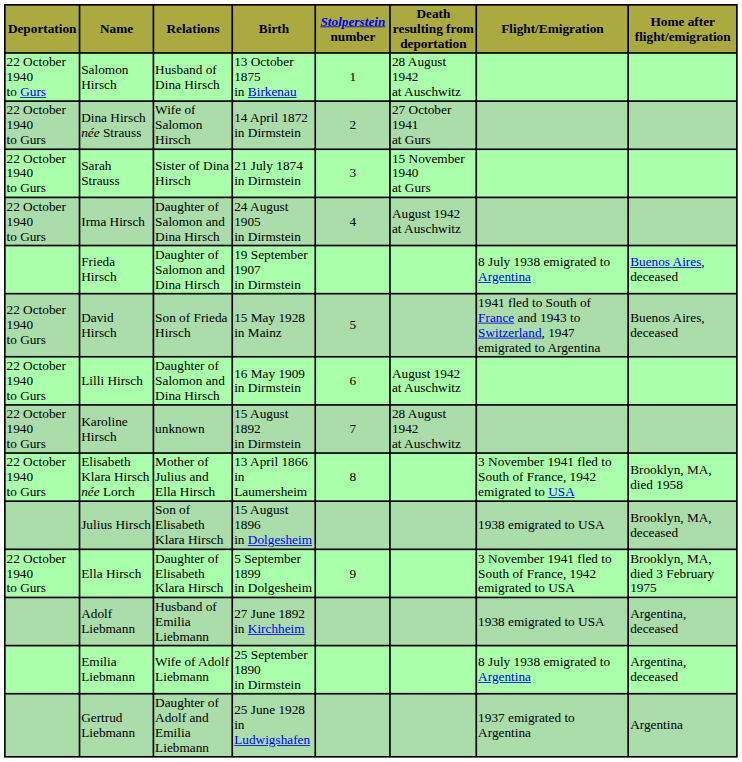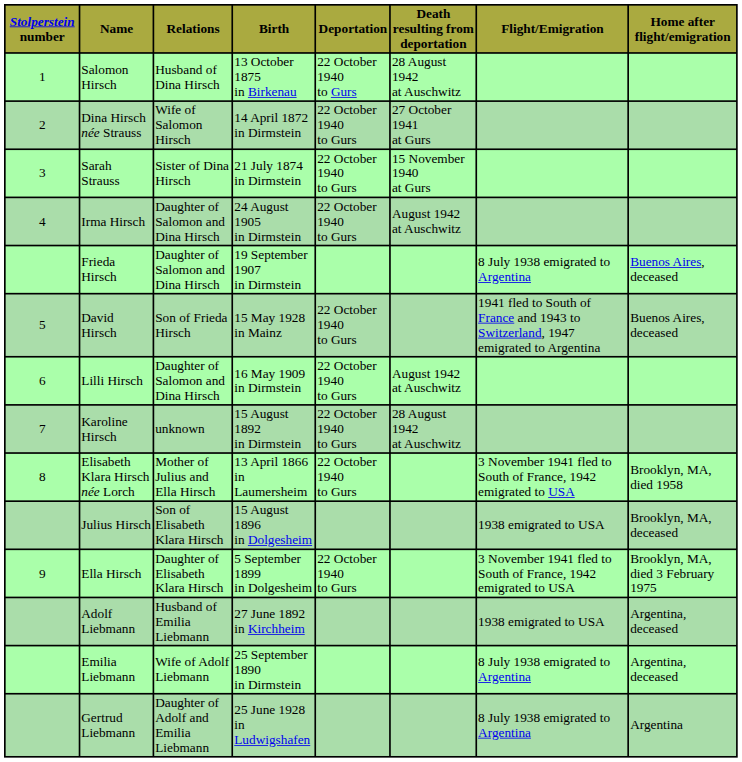 <table style="background-color:black; color:black">
 <tr style="background-color:#AAAA40;">
-<th>Deportation</th>
+<th style="text-align:center;"><a href='#'><em>Stolperstein</em></a> number</th>
 <th>Name</th>
 <th>Relations</th>
 <th>Birth</th>
-<th style="text-align:center;"><a href='#'><em>Stolperstein</em></a> number</th>
+<th>Deportation</th>
 <th>Death resulting from deportation</th>
 <th>Flight/Emigration</th>
 <th>Home after flight/emigration</th>
 </tr>
 <tr style="background-color:#AAFFAA;">
-<td>22 October 1940<br>to <a href='#'>Gurs</a></td>
+<td style="text-align:center;">1</td>
 <td>Salomon Hirsch</td>
 <td>Husband of Dina Hirsch</td>
 <td>13 October 1875<br>in <a href='#'>Birkenau</a></td>
-<td style="text-align:center;">1</td>
+<td>22 October 1940<br>to <a href='#'>Gurs</a></td>
 <td>28 August 1942<br>at Auschwitz</td>
 <td></td>
 <td></td>
 </tr>
 <tr style="background-color:#AADDAA;">
-<td>22 October 1940<br>to Gurs</td>
+<td style="text-align:center;">2</td>
 <td>Dina Hirsch<br><em>née</em> Strauss</td>
 <td>Wife of Salomon Hirsch</td>
 <td>14 April 1872<br>in Dirmstein</td>
-<td style="text-align:center;">2</td>
+<td>22 October 1940<br>to Gurs</td>
 <td>27 October 1941<br>at Gurs</td>
 <td></td>
 <td></td>
 </tr>
 <tr style="background-color:#AAFFAA;">
-<td>22 October 1940<br>to Gurs</td>
+<td style="text-align:center;">3</td>
 <td>Sarah Strauss</td>
 <td>Sister of Dina Hirsch</td>
 <td>21 July 1874<br>in Dirmstein</td>
-<td style="text-align:center;">3</td>
+<td>22 October 1940<br>to Gurs</td>
 <td>15 November 1940<br>at Gurs</td>
 <td></td>
 <td></td>
 </tr>
 <tr style="background-color:#AADDAA;">
-<td>22 October 1940<br>to Gurs</td>
+<td style="text-align:center;">4</td>
 <td>Irma Hirsch</td>
 <td>Daughter of Salomon and Dina Hirsch</td>
 <td>24 August 1905<br>in Dirmstein</td>
-<td style="text-align:center;">4</td>
+<td>22 October 1940<br>to Gurs</td>
 <td>August 1942<br>at Auschwitz</td>
 <td></td>
 <td></td>
 </tr>
 <tr style="background-color:#AAFFAA;">
 <td></td>
 <td>Frieda Hirsch</td>
 <td>Daughter of Salomon and Dina Hirsch</td>
 <td>19 September 1907<br>in Dirmstein</td>
 <td></td>
 <td></td>
 <td>8 July 1938 emigrated to <a href='#'>Argentina</a></td>
 <td><a href='#'>Buenos Aires</a>,<br>deceased</td>
 </tr>
 <tr style="background-color:#AADDAA;">
-<td>22 October 1940<br>to Gurs</td>
+<td style="text-align:center;">5</td>
 <td>David Hirsch</td>
 <td>Son of Frieda Hirsch</td>
 <td>15 May 1928<br>in Mainz</td>
-<td style="text-align:center;">5</td>
+<td>22 October 1940<br>to Gurs</td>
 <td></td>
 <td>1941 fled to South of <a href='#'>France</a> and 1943 to <a href='#'>Switzerland</a>, 1947 emigrated to Argentina</td>
 <td>Buenos Aires,<br>deceased</td>
 </tr>
 <tr style="background-color:#AAFFAA;">
-<td>22 October 1940<br>to Gurs</td>
+<td style="text-align:center;">6</td>
 <td>Lilli Hirsch</td>
 <td>Daughter of Salomon and Dina Hirsch</td>
 <td>16 May 1909<br>in Dirmstein</td>
-<td style="text-align:center;">6</td>
+<td>22 October 1940<br>to Gurs</td>
 <td>August 1942<br>at Auschwitz</td>
 <td></td>
 <td></td>
 </tr>
 <tr style="background-color:#AADDAA;">
-<td>22 October 1940<br>to Gurs</td>
+<td style="text-align:center;">7</td>
 <td>Karoline Hirsch</td>
 <td>unknown</td>
 <td>15 August 1892<br>in Dirmstein</td>
-<td style="text-align:center;">7</td>
+<td>22 October 1940<br>to Gurs</td>
 <td>28 August 1942<br>at Auschwitz</td>
 <td></td>
 <td></td>
 </tr>
 <tr style="background-color:#AAFFAA;">
-<td>22 October 1940<br>to Gurs</td>
+<td style="text-align:center;">8</td>
 <td>Elisabeth Klara Hirsch <em>née</em> Lorch</td>
 <td>Mother of Julius and Ella Hirsch</td>
 <td>13 April 1866<br>in Laumersheim</td>
-<td style="text-align:center;">8</td>
+<td>22 October 1940<br>to Gurs</td>
 <td></td>
 <td>3 November 1941 fled to South of France, 1942 emigrated to <a href='#'>USA</a></td>
 <td>Brooklyn, MA,<br>died 1958</td>
 </tr>
 <tr style="background-color:#AADDAA;">
 <td></td>
 <td>Julius Hirsch</td>
 <td>Son of Elisabeth Klara Hirsch</td>
 <td>15 August 1896<br>in <a href='#'>Dolgesheim</a></td>
 <td></td>
 <td></td>
 <td>1938 emigrated to USA</td>
 <td>Brooklyn, MA,<br>deceased</td>
 </tr>
 <tr style="background-color:#AAFFAA;">
-<td>22 October 1940<br>to Gurs</td>
+<td style="text-align:center;">9</td>
 <td>Ella Hirsch</td>
 <td>Daughter of Elisabeth Klara Hirsch</td>
 <td>5 September 1899<br>in Dolgesheim</td>
-<td style="text-align:center;">9</td>
+<td>22 October 1940<br>to Gurs</td>
 <td></td>
 <td>3 November 1941 fled to South of France, 1942 emigrated to USA</td>
 <td>Brooklyn, MA,<br>died 3 February 1975</td>
 </tr>
 <tr style="background-color:#AADDAA;">
 <td></td>
 <td>Adolf Liebmann</td>
 <td>Husband of Emilia Liebmann</td>
 <td>27 June 1892<br>in <a href='#'>Kirchheim</a></td>
 <td></td>
 <td></td>
 <td>1938 emigrated to USA</td>
 <td bgcolor="aaddaa">Argentina,<br>deceased</td>
 </tr>
 <tr style="background-color:#AAFFAA;">
 <td></td>
 <td>Emilia Liebmann</td>
 <td>Wife of Adolf Liebmann</td>
 <td>25 September 1890<br>in Dirmstein</td>
 <td></td>
 <td></td>
 <td>8 July 1938 emigrated to <a href='#'>Argentina</a></td>
 <td>Argentina,<br>deceased</td>
 </tr>
 <tr style="background-color:#AADDAA;">
 <td></td>
 <td>Gertrud Liebmann</td>
 <td>Daughter of Adolf and Emilia Liebmann</td>
 <td>25 June 1928<br>in <a href='#'>Ludwigshafen</a></td>
 <td></td>
 <td></td>
-<td>1937 emigrated to Argentina</td>
+<td>8 July 1938 emigrated to <a href='#'>Argentina</a></td>
 <td>Argentina</td>
 </tr>
 </table>
